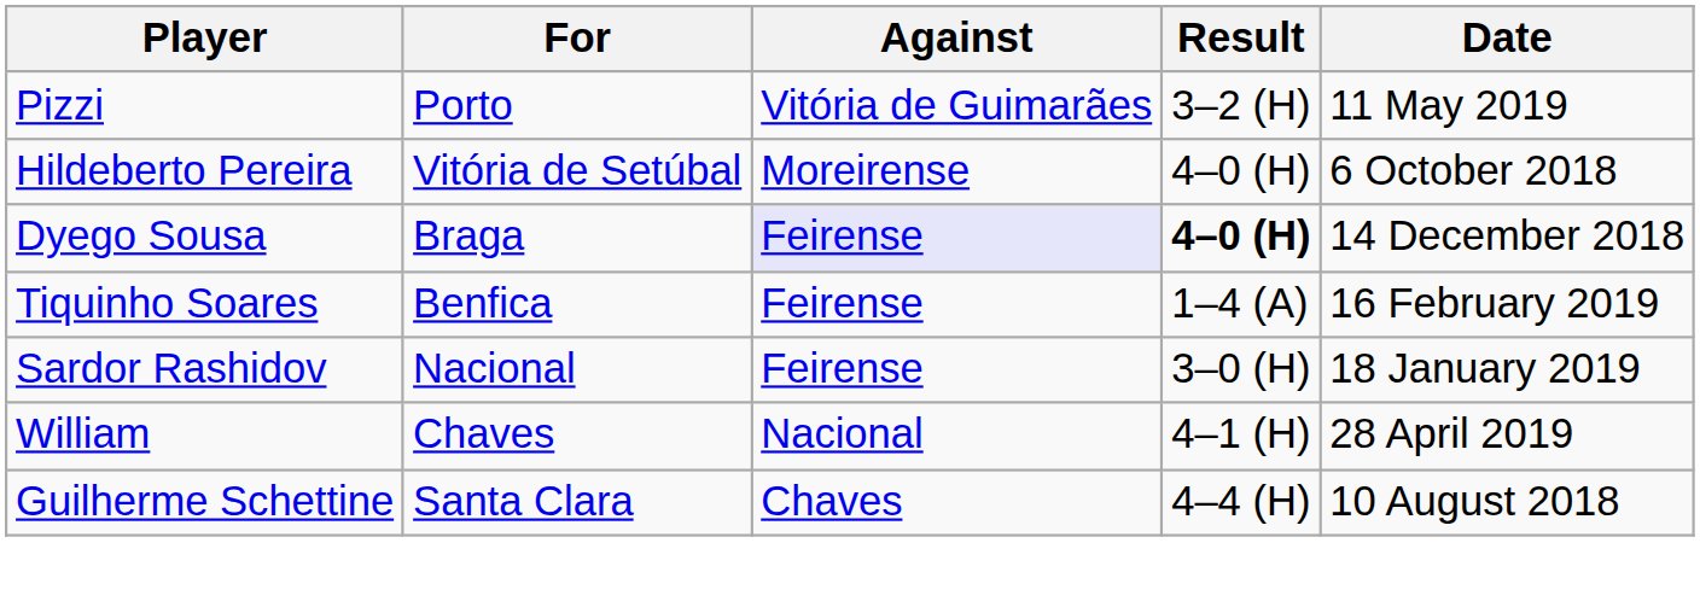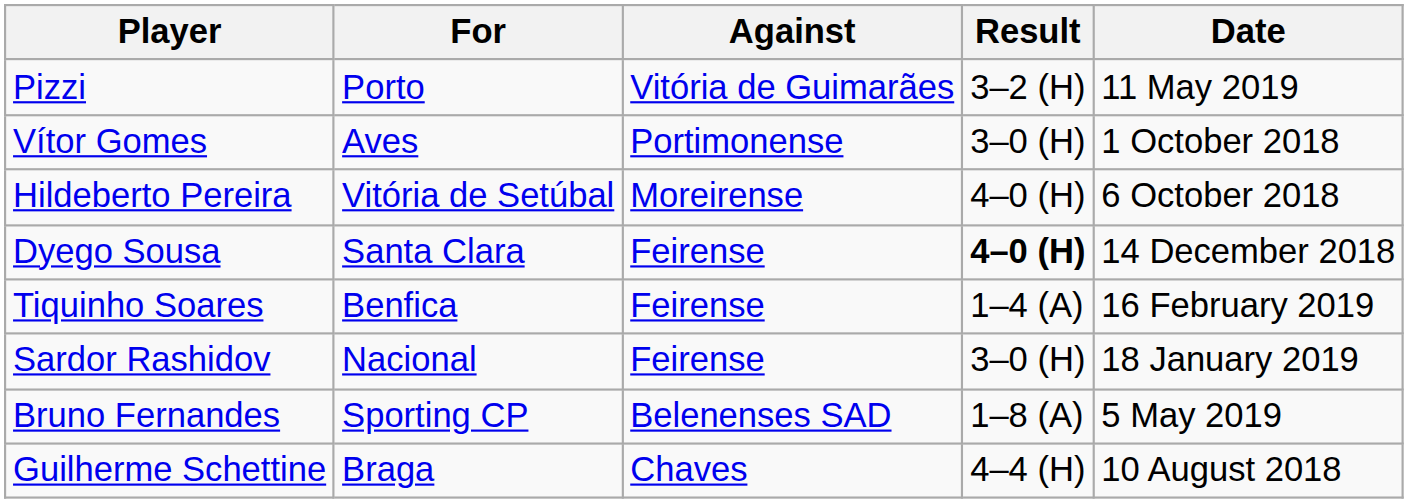 <table class="wikitable">
 <tr>
 <th>Player</th>
 <th>For</th>
 <th>Against</th>
 <th>Result</th>
 <th>Date</th>
 </tr>
 <tr>
 <td> <a href='#'>Pizzi</a></td>
 <td><a href='#'>Porto</a></td>
 <td><a href='#'>Vitória de Guimarães</a></td>
 <td>3–2 (H)</td>
 <td>11 May 2019</td>
 </tr>
 <tr>
+<td> <a href='#'>Vítor Gomes</a></td>
+<td><a href='#'>Aves</a></td>
+<td><a href='#'>Portimonense</a></td>
+<td>3–0 (H)</td>
+<td>1 October 2018</td>
+</tr>
+<tr>
 <td> <a href='#'>Hildeberto Pereira</a></td>
 <td><a href='#'>Vitória de Setúbal</a></td>
 <td><a href='#'>Moreirense</a></td>
 <td>4–0 (H)</td>
 <td>6 October 2018</td>
 </tr>
 <tr>
 <td> <a href='#'>Dyego Sousa</a></td>
-<td><a href='#'>Braga</a></td>
-<td style="background: lavender;"><a href='#'>Feirense</a></td>
+<td><a href='#'>Santa Clara</a></td>
+<td><a href='#'>Feirense</a></td>
 <td><strong>4–0 (H)</strong></td>
 <td>14 December 2018</td>
 </tr>
 <tr>
 <td> <a href='#'>Tiquinho Soares</a></td>
 <td><a href='#'>Benfica</a></td>
 <td><a href='#'>Feirense</a></td>
 <td>1–4 (A)</td>
 <td>16 February 2019</td>
 </tr>
 <tr>
 <td> <a href='#'>Sardor Rashidov</a></td>
 <td><a href='#'>Nacional</a></td>
 <td><a href='#'>Feirense</a></td>
 <td>3–0 (H)</td>
 <td>18 January 2019</td>
 </tr>
 <tr>
-<td> <a href='#'>William</a></td>
-<td><a href='#'>Chaves</a></td>
-<td><a href='#'>Nacional</a></td>
-<td>4–1 (H)</td>
-<td>28 April 2019</td>
+<td> <a href='#'>Bruno Fernandes</a></td>
+<td><a href='#'>Sporting CP</a></td>
+<td><a href='#'>Belenenses SAD</a></td>
+<td>1–8 (A)</td>
+<td>5 May 2019</td>
 </tr>
 <tr>
 <td> <a href='#'>Guilherme Schettine</a></td>
-<td><a href='#'>Santa Clara</a></td>
+<td><a href='#'>Braga</a></td>
 <td><a href='#'>Chaves</a></td>
 <td>4–4 (H)</td>
 <td>10 August 2018</td>
 </tr>
 </table>
